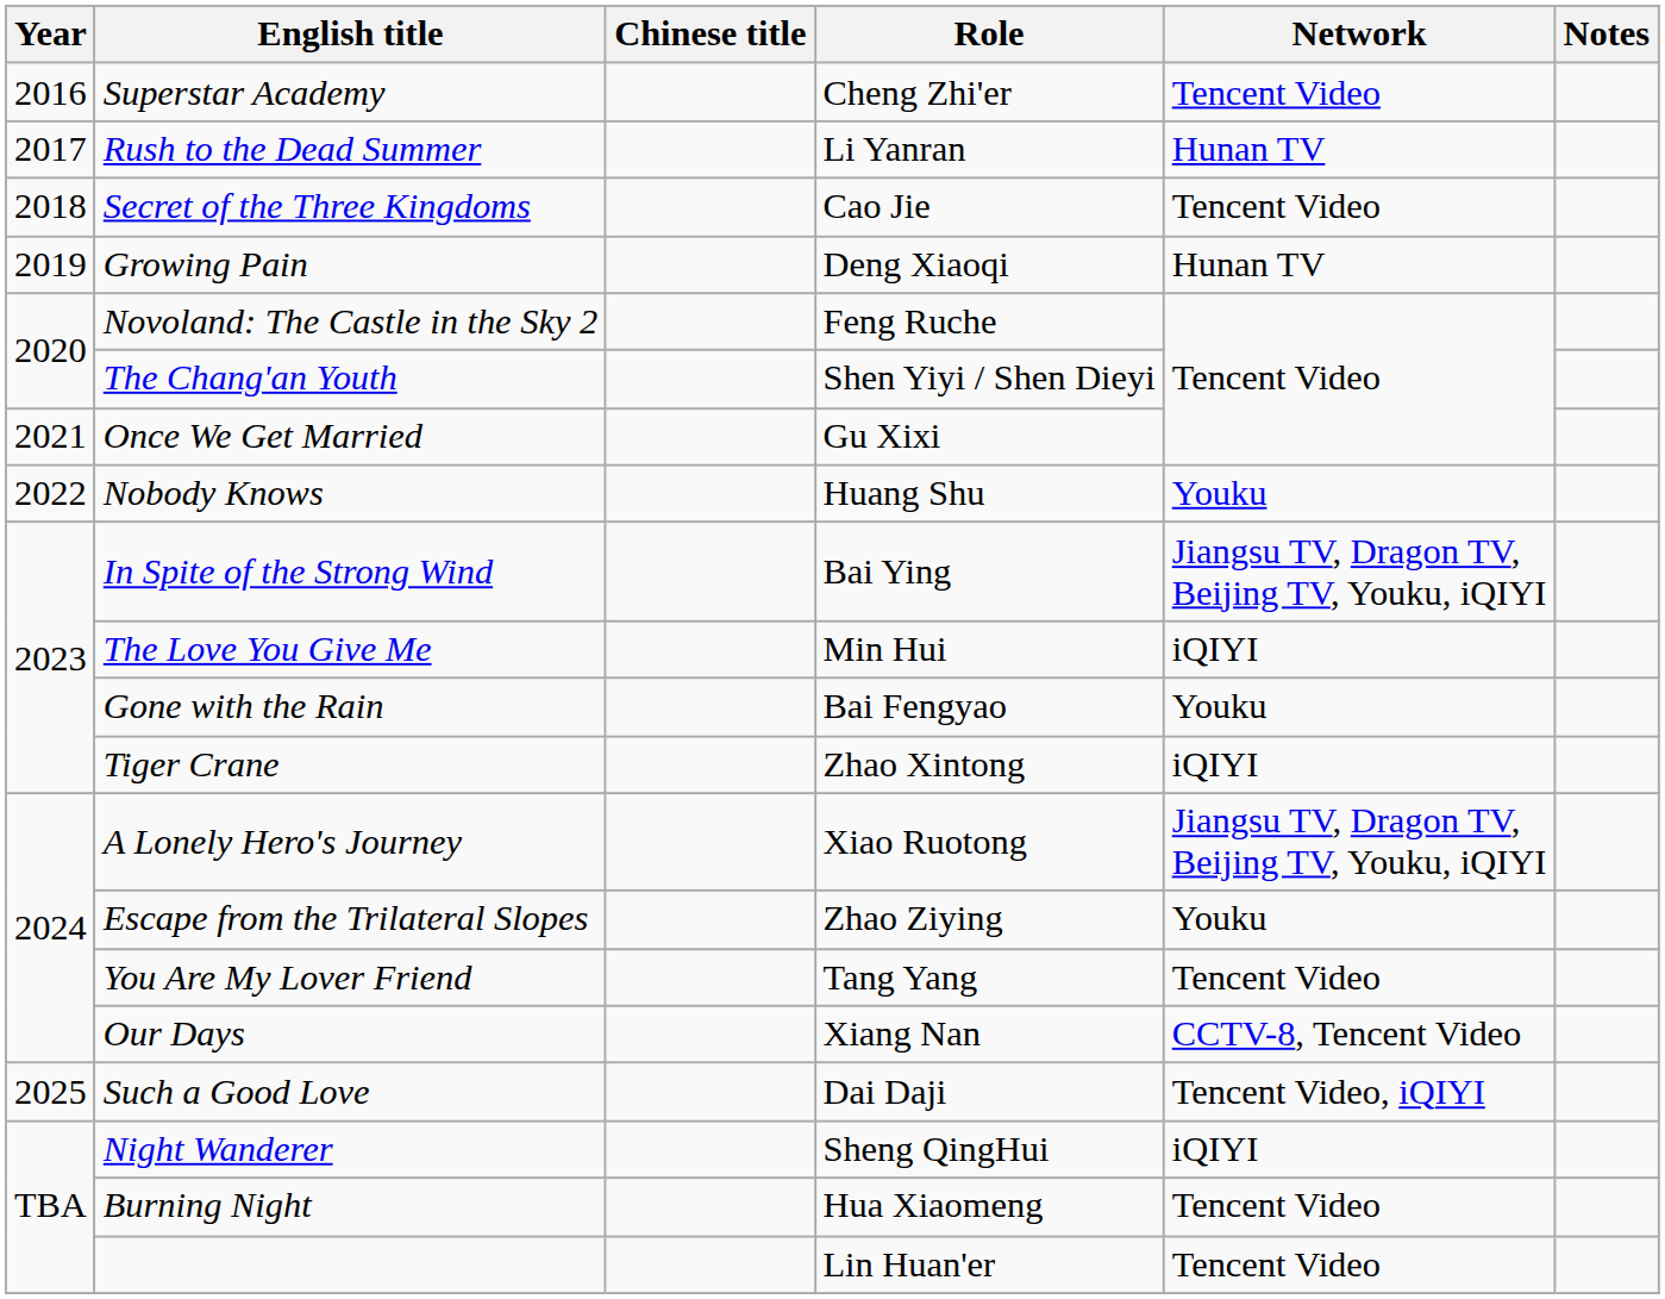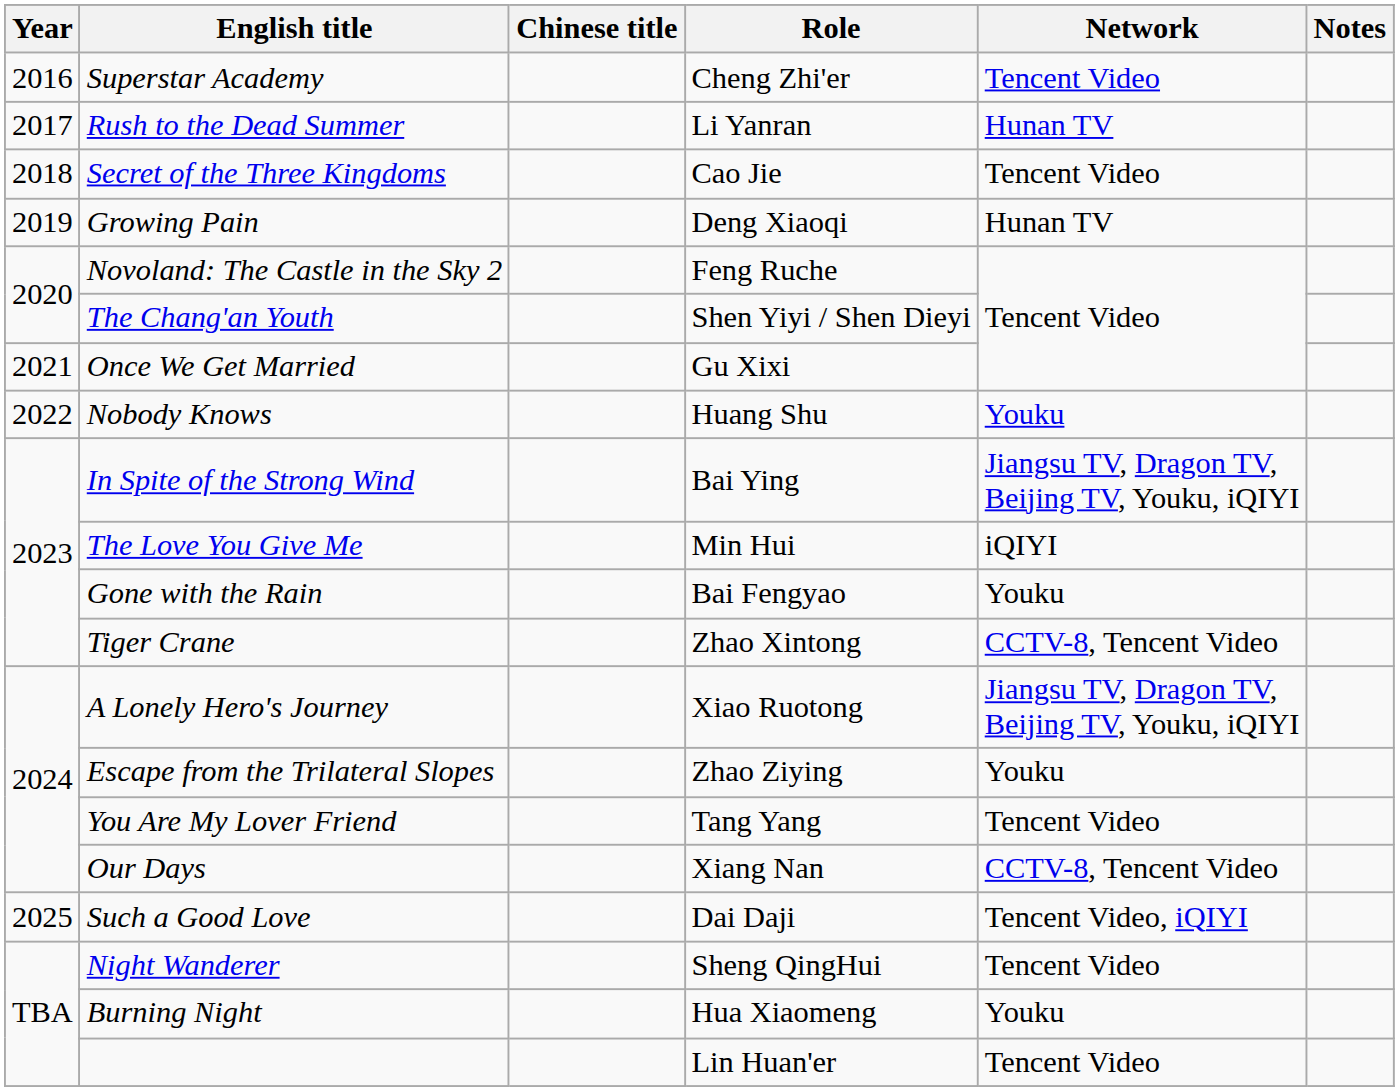 <table class="wikitable">
 <tr>
 <th>Year</th>
 <th>English title</th>
 <th>Chinese title</th>
 <th>Role</th>
 <th>Network</th>
 <th>Notes</th>
 </tr>
 <tr>
 <td>2016</td>
 <td><em>Superstar Academy</em></td>
 <td></td>
 <td>Cheng Zhi'er</td>
 <td><a href='#'>Tencent Video</a></td>
 <td></td>
 </tr>
 <tr>
 <td>2017</td>
 <td><em><a href='#'>Rush to the Dead Summer</a></em></td>
 <td></td>
 <td>Li Yanran</td>
 <td><a href='#'>Hunan TV</a></td>
 <td></td>
 </tr>
 <tr>
 <td>2018</td>
 <td><em><a href='#'>Secret of the Three Kingdoms</a></em></td>
 <td></td>
 <td>Cao Jie</td>
 <td>Tencent Video</td>
 <td></td>
 </tr>
 <tr>
 <td>2019</td>
 <td><em>Growing Pain</em></td>
 <td></td>
 <td>Deng Xiaoqi</td>
 <td>Hunan TV</td>
 <td></td>
 </tr>
 <tr>
 <td rowspan=2>2020</td>
 <td><em>Novoland: The Castle in the Sky 2</em></td>
 <td></td>
 <td>Feng Ruche</td>
 <td rowspan=3>Tencent Video</td>
 <td></td>
 </tr>
 <tr>
 <td><em><a href='#'>The Chang'an Youth</a></em></td>
 <td></td>
 <td>Shen Yiyi / Shen Dieyi</td>
 <td></td>
 </tr>
 <tr>
 <td>2021</td>
 <td><em>Once We Get Married</em></td>
 <td></td>
 <td>Gu Xixi</td>
 <td></td>
 </tr>
 <tr>
 <td>2022</td>
 <td><em>Nobody Knows</em></td>
 <td></td>
 <td>Huang Shu</td>
 <td><a href='#'>Youku</a></td>
 <td></td>
 </tr>
 <tr>
 <td rowspan=4>2023</td>
 <td><em><a href='#'>In Spite of the Strong Wind</a></em></td>
 <td></td>
 <td>Bai Ying</td>
 <td><a href='#'>Jiangsu TV</a>, <a href='#'>Dragon TV</a>, <br><a href='#'>Beijing TV</a>, Youku, iQIYI</td>
 <td></td>
 </tr>
 <tr>
 <td><em><a href='#'>The Love You Give Me</a></em></td>
 <td></td>
 <td>Min Hui</td>
 <td>iQIYI</td>
 <td></td>
 </tr>
 <tr>
 <td><em>Gone with the Rain</em></td>
 <td></td>
 <td>Bai Fengyao</td>
 <td>Youku</td>
 <td></td>
 </tr>
 <tr>
 <td><em>Tiger Crane</em></td>
 <td></td>
 <td>Zhao Xintong</td>
-<td>iQIYI</td>
+<td><a href='#'>CCTV-8</a>, Tencent Video</td>
 <td></td>
 </tr>
 <tr>
 <td rowspan=4>2024</td>
 <td><em>A Lonely Hero's Journey</em></td>
 <td></td>
 <td>Xiao Ruotong</td>
 <td><a href='#'>Jiangsu TV</a>, <a href='#'>Dragon TV</a>, <br><a href='#'>Beijing TV</a>, Youku, iQIYI</td>
 <td></td>
 </tr>
 <tr>
 <td><em>Escape from the Trilateral Slopes</em></td>
 <td></td>
 <td>Zhao Ziying</td>
 <td>Youku</td>
 <td></td>
 </tr>
 <tr>
 <td><em>You Are My Lover Friend</em></td>
 <td></td>
 <td>Tang Yang</td>
 <td>Tencent Video</td>
 <td></td>
 </tr>
 <tr>
 <td><em>Our Days</em></td>
 <td></td>
 <td>Xiang Nan</td>
 <td><a href='#'>CCTV-8</a>, Tencent Video</td>
 <td></td>
 </tr>
 <tr>
 <td>2025</td>
 <td><em>Such a Good Love</em></td>
 <td></td>
 <td>Dai Daji</td>
 <td>Tencent Video, <a href='#'>iQIYI</a></td>
 <td></td>
 </tr>
 <tr>
 <td rowspan=3>TBA</td>
 <td><em><a href='#'>Night Wanderer</a></em></td>
 <td></td>
 <td>Sheng QingHui</td>
-<td>iQIYI</td>
+<td>Tencent Video</td>
 <td></td>
 </tr>
 <tr>
 <td><em>Burning Night</em></td>
 <td></td>
 <td>Hua Xiaomeng</td>
-<td>Tencent Video</td>
+<td>Youku</td>
 <td></td>
 </tr>
 <tr>
 <td></td>
 <td></td>
 <td>Lin Huan'er</td>
 <td>Tencent Video</td>
 <td></td>
 </tr>
 </table>
